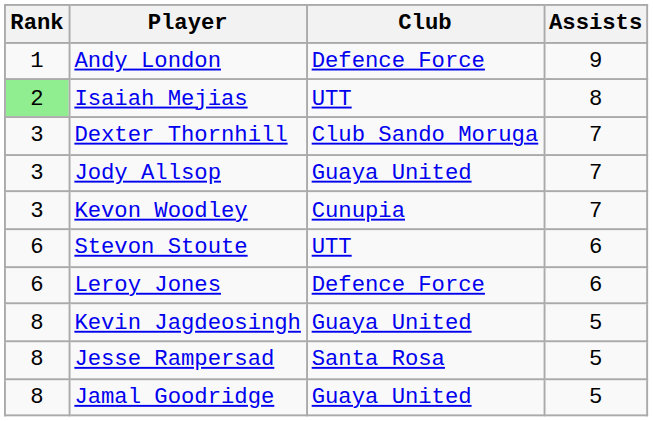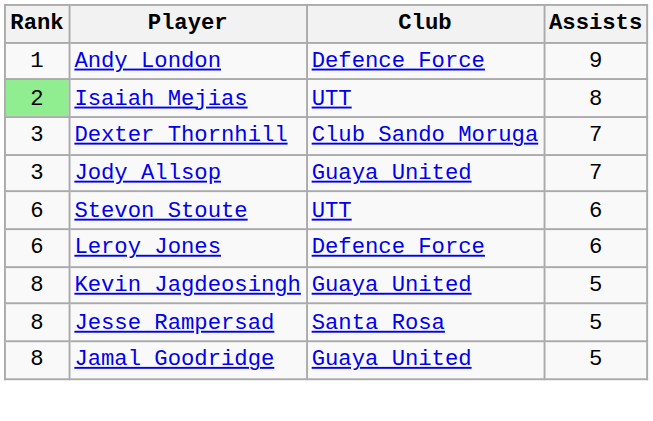 <table class="wikitable" style="font-size:90%;">
 <tr>
 <th>Rank</th>
 <th>Player</th>
 <th>Club</th>
 <th>Assists</th>
 </tr>
 <tr>
 <td align=center>1</td>
 <td><a href='#'>Andy London</a></td>
 <td><a href='#'>Defence Force</a></td>
 <td align=center>9</td>
 </tr>
 <tr>
 <td align=center style="background: lightgreen;">2</td>
 <td><a href='#'>Isaiah Mejias</a></td>
 <td><a href='#'>UTT</a></td>
 <td align=center>8</td>
 </tr>
 <tr>
 <td align=center>3</td>
 <td><a href='#'>Dexter Thornhill</a></td>
 <td><a href='#'>Club Sando Moruga</a></td>
 <td align=center>7</td>
 </tr>
 <tr>
 <td align=center>3</td>
 <td><a href='#'>Jody Allsop</a></td>
 <td><a href='#'>Guaya United</a></td>
-<td align=center>7</td>
-</tr>
-<tr>
-<td align=center>3</td>
-<td><a href='#'>Kevon Woodley</a></td>
-<td><a href='#'>Cunupia</a></td>
 <td align=center>7</td>
 </tr>
 <tr>
 <td align=center>6</td>
 <td><a href='#'>Stevon Stoute</a></td>
 <td><a href='#'>UTT</a></td>
 <td align=center>6</td>
 </tr>
 <tr>
 <td align=center>6</td>
 <td><a href='#'>Leroy Jones</a></td>
 <td><a href='#'>Defence Force</a></td>
 <td align=center>6</td>
 </tr>
 <tr>
 <td align=center>8</td>
 <td><a href='#'>Kevin Jagdeosingh</a></td>
 <td><a href='#'>Guaya United</a></td>
 <td align=center>5</td>
 </tr>
 <tr>
 <td align=center>8</td>
 <td><a href='#'>Jesse Rampersad</a></td>
 <td><a href='#'>Santa Rosa</a></td>
 <td align=center>5</td>
 </tr>
 <tr>
 <td align=center>8</td>
 <td><a href='#'>Jamal Goodridge</a></td>
 <td><a href='#'>Guaya United</a></td>
 <td align=center>5</td>
 </tr>
 </table>
